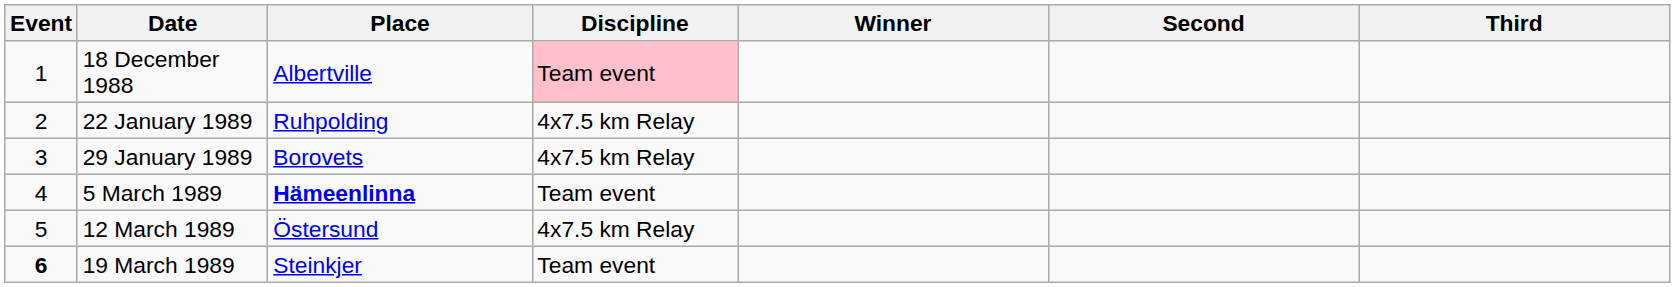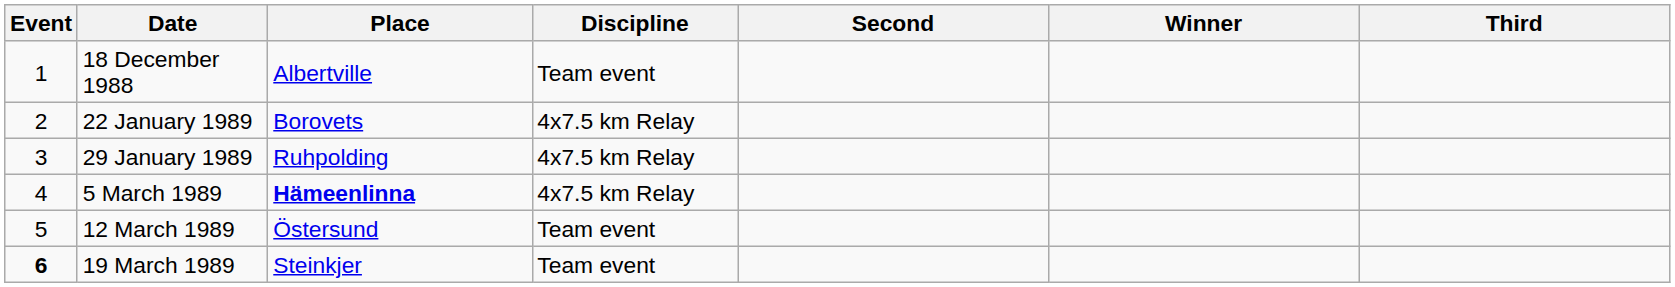 <table class="wikitable" style="font-size:95%;">
 <tr>
 <th width="30">Event</th>
 <th width="120">Date</th>
 <th width="169">Place</th>
 <th width="130">Discipline</th>
+<th width="200">Second</th>
 <th width="200">Winner</th>
-<th width="200">Second</th>
 <th width="200">Third</th>
 </tr>
 <tr>
 <td align=center>1</td>
 <td>18 December 1988</td>
 <td> <a href='#'>Albertville</a></td>
-<td style="background: pink;">Team event</td>
+<td>Team event</td>
 <td></td>
 <td></td>
 <td></td>
 </tr>
 <tr>
 <td align=center>2</td>
 <td>22 January 1989</td>
-<td> <a href='#'>Ruhpolding</a></td>
+<td> <a href='#'>Borovets</a></td>
 <td>4x7.5 km Relay</td>
 <td></td>
 <td></td>
 <td></td>
 </tr>
 <tr>
 <td align=center>3</td>
 <td>29 January 1989</td>
-<td> <a href='#'>Borovets</a></td>
+<td> <a href='#'>Ruhpolding</a></td>
 <td>4x7.5 km Relay</td>
 <td></td>
 <td></td>
 <td></td>
 </tr>
 <tr>
 <td align=center>4</td>
 <td>5 March 1989</td>
 <td><strong> <a href='#'>Hämeenlinna</a></strong></td>
-<td>Team event</td>
+<td>4x7.5 km Relay</td>
 <td></td>
 <td></td>
 <td></td>
 </tr>
 <tr>
 <td align=center>5</td>
 <td>12 March 1989</td>
 <td> <a href='#'>Östersund</a></td>
-<td>4x7.5 km Relay</td>
+<td>Team event</td>
 <td></td>
 <td></td>
 <td></td>
 </tr>
 <tr>
 <td align=center><strong>6</strong></td>
 <td>19 March 1989</td>
 <td> <a href='#'>Steinkjer</a></td>
 <td>Team event</td>
 <td></td>
 <td></td>
 <td></td>
 </tr>
 </table>
